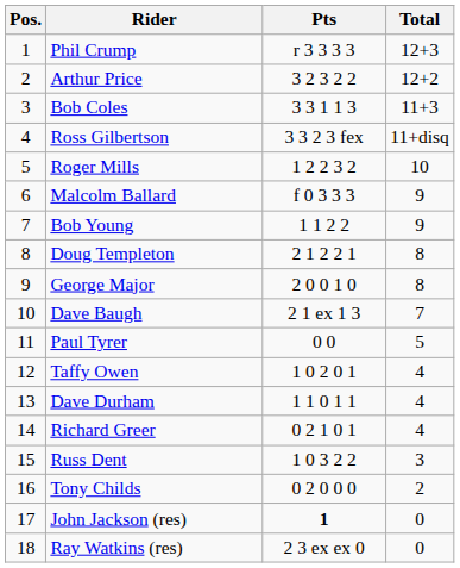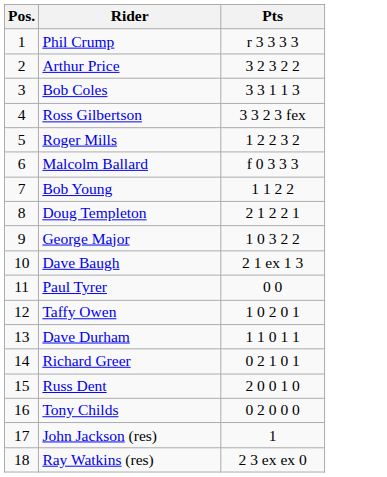 <table class=wikitable>
 <tr>
 <th width=25px>Pos.</th>
 <th width=180px>Rider</th>
 <th width=100px>Pts</th>
-<th width=50px>Total</th>
 </tr>
 <tr align=center >
 <td>1</td>
 <td align=left> <a href='#'>Phil Crump</a></td>
 <td>r	3	3	3	3</td>
-<td>12+3</td>
 </tr>
 <tr align=center>
 <td>2</td>
 <td align=left> <a href='#'>Arthur Price</a></td>
 <td>3	2	3	2	2</td>
-<td>12+2</td>
 </tr>
 <tr align=center>
 <td>3</td>
 <td align=left> <a href='#'>Bob Coles</a></td>
 <td>3	3	1	1	3</td>
-<td>11+3</td>
 </tr>
 <tr align=center>
 <td>4</td>
 <td align=left> <a href='#'>Ross Gilbertson</a></td>
 <td>3	3	2	3	fex</td>
-<td>11+disq</td>
 </tr>
 <tr align=center>
 <td>5</td>
 <td align=left> <a href='#'>Roger Mills</a></td>
 <td>1	2	2	3	2</td>
-<td>10</td>
 </tr>
 <tr align=center>
 <td>6</td>
 <td align=left> <a href='#'>Malcolm Ballard</a></td>
 <td>f	0	3	3	3</td>
-<td>9</td>
 </tr>
 <tr align=center>
 <td>7</td>
 <td align=left> <a href='#'>Bob Young</a></td>
 <td>1	1	2	2</td>
-<td>9</td>
 </tr>
 <tr align=center>
 <td>8</td>
 <td align=left> <a href='#'>Doug Templeton</a></td>
 <td>2	1	2	2	1</td>
-<td>8</td>
 </tr>
 <tr align=center>
 <td>9</td>
 <td align=left> <a href='#'>George Major</a></td>
-<td>2	0	0	1	0</td>
-<td>8</td>
+<td>1	0	3	2	2</td>
 </tr>
 <tr align=center>
 <td>10</td>
 <td align=left> <a href='#'>Dave Baugh</a></td>
 <td>2	1	ex	1	3</td>
-<td>7</td>
 </tr>
 <tr align=center>
 <td>11</td>
 <td align=left> <a href='#'>Paul Tyrer</a></td>
 <td>0	0</td>
-<td>5</td>
 </tr>
 <tr align=center>
 <td>12</td>
 <td align=left> <a href='#'>Taffy Owen</a></td>
 <td>1	0	2	0	1</td>
-<td>4</td>
 </tr>
 <tr align=center>
 <td>13</td>
 <td align=left> <a href='#'>Dave Durham</a></td>
 <td>1	1	0	1	1</td>
-<td>4</td>
 </tr>
 <tr align=center>
 <td>14</td>
 <td align=left> <a href='#'>Richard Greer</a></td>
 <td>0	2	1	0	1</td>
-<td>4</td>
 </tr>
 <tr align=center>
 <td>15</td>
 <td align=left> <a href='#'>Russ Dent</a></td>
-<td>1	0	3	2	2</td>
-<td>3</td>
+<td>2	0	0	1	0</td>
 </tr>
 <tr align=center>
 <td>16</td>
 <td align=left> <a href='#'>Tony Childs</a></td>
 <td>0	2	0	0	0</td>
-<td>2</td>
 </tr>
 <tr align=center>
 <td>17</td>
 <td align=left> <a href='#'>John Jackson</a> (res)</td>
-<td><strong>1</strong></td>
-<td>0</td>
+<td>1</td>
 </tr>
 <tr align=center>
 <td>18</td>
 <td align=left> <a href='#'>Ray Watkins</a> (res)</td>
 <td>2	3	ex	ex	0</td>
-<td>0</td>
 </tr>
 </table>
